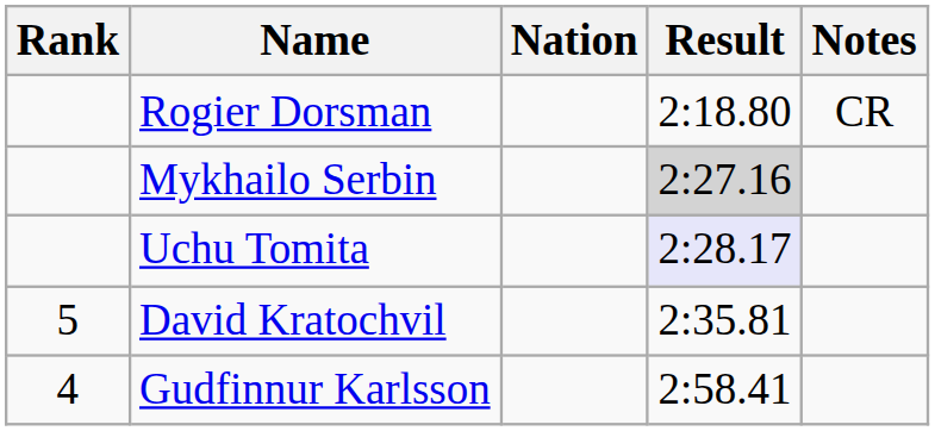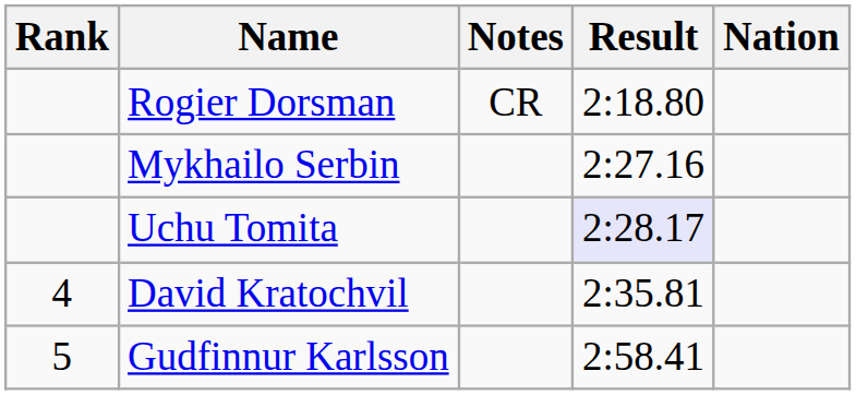 <table class="wikitable sortable" style="text-align:center">
 <tr>
 <th>Rank</th>
 <th>Name</th>
+<th>Notes</th>
+<th>Result</th>
 <th>Nation</th>
-<th>Result</th>
-<th>Notes</th>
 </tr>
 <tr>
 <td></td>
 <td align=left><a href='#'>Rogier Dorsman</a></td>
+<td>CR</td>
+<td>2:18.80</td>
 <td align=left></td>
-<td>2:18.80</td>
-<td>CR</td>
 </tr>
 <tr>
 <td></td>
 <td align=left><a href='#'>Mykhailo Serbin</a></td>
+<td></td>
+<td>2:27.16</td>
 <td align=left></td>
-<td style="background: lightgrey;">2:27.16</td>
-<td></td>
 </tr>
 <tr>
 <td></td>
 <td align=left><a href='#'>Uchu Tomita</a></td>
+<td></td>
+<td style="background: lavender;">2:28.17</td>
 <td align=left></td>
-<td style="background: lavender;">2:28.17</td>
+</tr>
+<tr>
+<td>4</td>
+<td align=left><a href='#'>David Kratochvil</a></td>
 <td></td>
+<td>2:35.81</td>
+<td align=left></td>
 </tr>
 <tr>
 <td>5</td>
-<td align=left><a href='#'>David Kratochvil</a></td>
+<td align=left><a href='#'>Gudfinnur Karlsson</a></td>
+<td></td>
+<td>2:58.41</td>
 <td align=left></td>
-<td>2:35.81</td>
-<td></td>
-</tr>
-<tr>
-<td>4</td>
-<td align=left><a href='#'>Gudfinnur Karlsson</a></td>
-<td align=left></td>
-<td>2:58.41</td>
-<td></td>
 </tr>
 </table>
